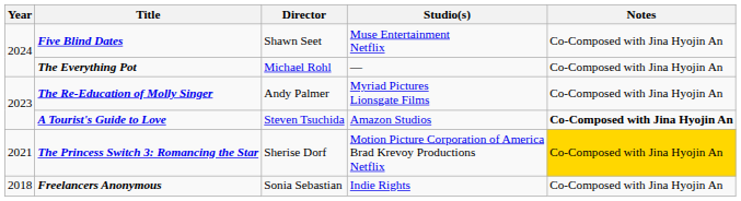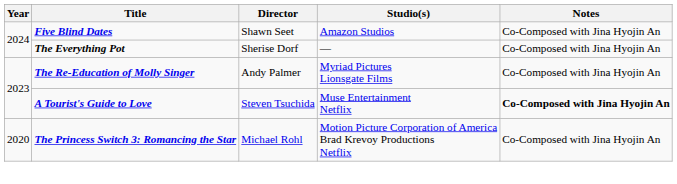 <table class="wikitable sortable">
 <tr>
 <th>Year</th>
 <th>Title</th>
 <th>Director</th>
 <th>Studio(s)</th>
 <th>Notes</th>
 </tr>
 <tr>
 <td rowspan="2">2024</td>
 <td><strong><em><a href='#'>Five Blind Dates</a></em></strong></td>
 <td>Shawn Seet</td>
-<td><a href='#'>Muse Entertainment</a><br><a href='#'>Netflix</a></td>
+<td><a href='#'>Amazon Studios</a></td>
 <td>Co-Composed with Jina Hyojin An</td>
 </tr>
 <tr>
 <td><strong><em>The Everything Pot</em></strong></td>
-<td><a href='#'>Michael Rohl</a></td>
+<td>Sherise Dorf</td>
 <td>—</td>
 <td>Co-Composed with Jina Hyojin An</td>
 </tr>
 <tr>
 <td rowspan="2">2023</td>
 <td><strong><em><a href='#'>The Re-Education of Molly Singer</a></em></strong></td>
 <td>Andy Palmer</td>
 <td><a href='#'>Myriad Pictures</a><br><a href='#'>Lionsgate Films</a></td>
 <td>Co-Composed with Jina Hyojin An</td>
 </tr>
 <tr>
 <td><strong><em><a href='#'>A Tourist's Guide to Love</a></em></strong></td>
 <td><a href='#'>Steven Tsuchida</a></td>
-<td><a href='#'>Amazon Studios</a></td>
+<td><a href='#'>Muse Entertainment</a><br><a href='#'>Netflix</a></td>
 <td><strong>Co-Composed with Jina Hyojin An</strong></td>
 </tr>
 <tr>
-<td>2021</td>
+<td>2020</td>
 <td><strong><em><a href='#'>The Princess Switch 3: Romancing the Star</a></em></strong></td>
-<td>Sherise Dorf</td>
+<td><a href='#'>Michael Rohl</a></td>
 <td><a href='#'>Motion Picture Corporation of America</a><br>Brad Krevoy Productions<br><a href='#'>Netflix</a></td>
-<td style="background: gold;">Co-Composed with Jina Hyojin An</td>
-</tr>
-<tr>
-<td>2018</td>
-<td><strong><em>Freelancers Anonymous</em></strong></td>
-<td>Sonia Sebastian</td>
-<td><a href='#'>Indie Rights</a></td>
 <td>Co-Composed with Jina Hyojin An</td>
 </tr>
 </table>
